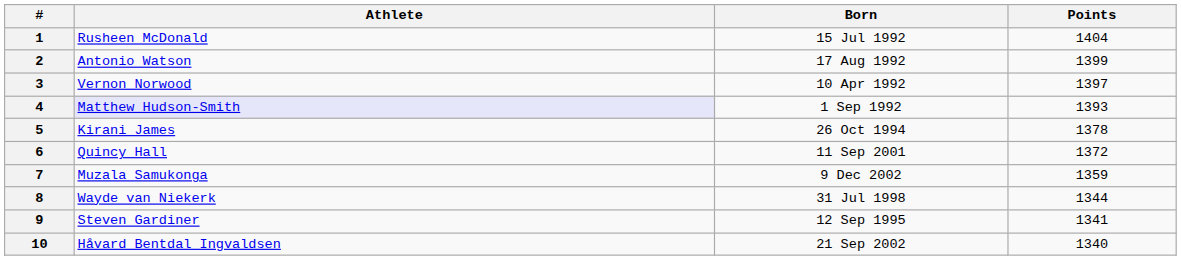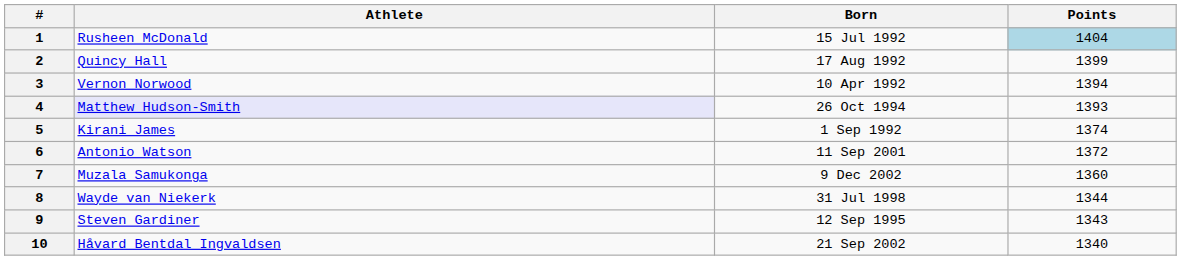 <table class="wikitable" width=80% style="font-size:90%; text-align:center;">
 <tr>
 <th>#</th>
 <th>Athlete</th>
 <th>Born</th>
 <th>Points</th>
 </tr>
 <tr>
 <th>1</th>
 <td align=left> <a href='#'>Rusheen McDonald</a></td>
 <td>15 Jul 1992</td>
-<td>1404</td>
+<td style="background: lightblue;">1404</td>
 </tr>
 <tr>
 <th>2</th>
-<td align=left> <a href='#'>Antonio Watson</a></td>
+<td align=left> <a href='#'>Quincy Hall</a></td>
 <td>17 Aug 1992</td>
 <td>1399</td>
 </tr>
 <tr>
 <th>3</th>
 <td align=left> <a href='#'>Vernon Norwood</a></td>
 <td>10 Apr 1992</td>
-<td>1397</td>
+<td>1394</td>
 </tr>
 <tr>
 <th>4</th>
 <td align=left style="background: lavender;"> <a href='#'>Matthew Hudson-Smith</a></td>
-<td>1 Sep 1992</td>
+<td>26 Oct 1994</td>
 <td>1393</td>
 </tr>
 <tr>
 <th>5</th>
 <td align=left> <a href='#'>Kirani James</a></td>
-<td>26 Oct 1994</td>
-<td>1378</td>
+<td>1 Sep 1992</td>
+<td>1374</td>
 </tr>
 <tr>
 <th>6</th>
-<td align=left> <a href='#'>Quincy Hall</a></td>
+<td align=left> <a href='#'>Antonio Watson</a></td>
 <td>11 Sep 2001</td>
 <td>1372</td>
 </tr>
 <tr>
 <th>7</th>
 <td align=left> <a href='#'>Muzala Samukonga</a></td>
 <td>9 Dec 2002</td>
-<td>1359</td>
+<td>1360</td>
 </tr>
 <tr>
 <th>8</th>
 <td align=left> <a href='#'>Wayde van Niekerk</a></td>
 <td>31 Jul 1998</td>
 <td>1344</td>
 </tr>
 <tr>
 <th>9</th>
 <td align=left> <a href='#'>Steven Gardiner</a></td>
 <td>12 Sep 1995</td>
-<td>1341</td>
+<td>1343</td>
 </tr>
 <tr>
 <th>10</th>
 <td align=left> <a href='#'>Håvard Bentdal Ingvaldsen</a></td>
 <td>21 Sep 2002</td>
 <td>1340</td>
 </tr>
 </table>
